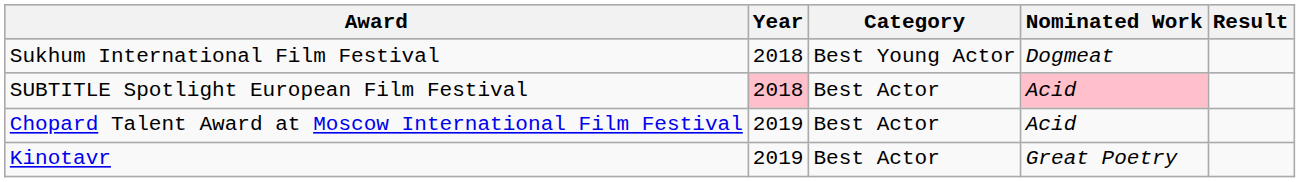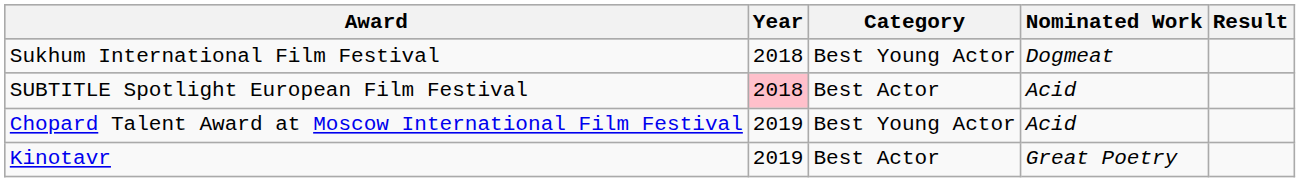 <table class="wikitable sortable">
 <tr>
 <th>Award</th>
 <th>Year</th>
 <th>Category</th>
 <th>Nominated Work</th>
 <th>Result</th>
 </tr>
 <tr>
 <td>Sukhum International Film Festival</td>
 <td>2018</td>
 <td>Best Young Actor</td>
 <td><em>Dogmeat</em></td>
 <td></td>
 </tr>
 <tr>
 <td>SUBTITLE Spotlight European Film Festival</td>
 <td style="background: pink;">2018</td>
 <td>Best Actor</td>
-<td style="background: pink;"><em>Acid</em></td>
+<td><em>Acid</em></td>
 <td></td>
 </tr>
 <tr>
 <td><a href='#'>Chopard</a> Talent Award at <a href='#'>Moscow International Film Festival</a></td>
 <td>2019</td>
-<td>Best Actor</td>
+<td>Best Young Actor</td>
 <td><em>Acid</em></td>
 <td></td>
 </tr>
 <tr>
 <td><a href='#'>Kinotavr</a></td>
 <td>2019</td>
 <td>Best Actor</td>
 <td><em>Great Poetry</em></td>
 <td></td>
 </tr>
 </table>
